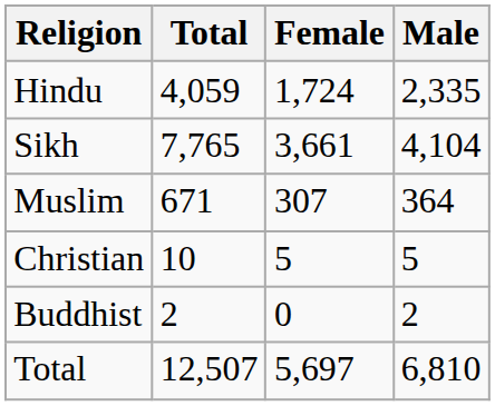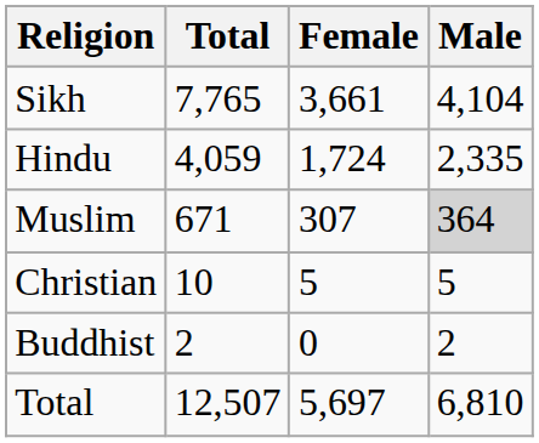 <table class="wikitable sortable">
 <tr>
 <th>Religion</th>
 <th>Total</th>
 <th>Female</th>
 <th>Male</th>
 </tr>
 <tr>
+<td>Sikh</td>
+<td>7,765</td>
+<td>3,661</td>
+<td>4,104</td>
+</tr>
+<tr>
 <td>Hindu</td>
 <td>4,059</td>
 <td>1,724</td>
 <td>2,335</td>
 </tr>
 <tr>
-<td>Sikh</td>
-<td>7,765</td>
-<td>3,661</td>
-<td>4,104</td>
-</tr>
-<tr>
 <td>Muslim</td>
 <td>671</td>
 <td>307</td>
-<td>364</td>
+<td style="background: lightgrey;">364</td>
 </tr>
 <tr>
 <td>Christian</td>
 <td>10</td>
 <td>5</td>
 <td>5</td>
 </tr>
 <tr>
 <td>Buddhist</td>
 <td>2</td>
 <td>0</td>
 <td>2</td>
 </tr>
 <tr>
 <td>Total</td>
 <td>12,507</td>
 <td>5,697</td>
 <td>6,810</td>
 </tr>
 </table>
